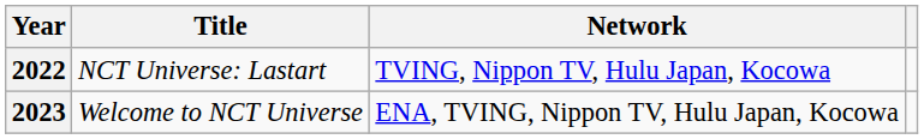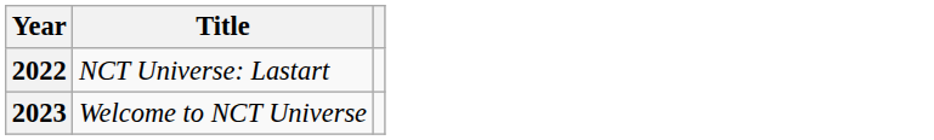 <table class="wikitable plainrowheaders">
 <tr>
 <th scope="col">Year</th>
 <th scope="col">Title</th>
-<th scope="col">Network</th>
 <th scope="col" class="unsortable"></th>
 </tr>
 <tr>
 <th scope="row">2022</th>
 <td><em>NCT Universe: Lastart</em></td>
-<td><a href='#'>TVING</a>, <a href='#'>Nippon TV</a>, <a href='#'>Hulu Japan</a>, <a href='#'>Kocowa</a></td>
 <td style="text-align:center"></td>
 </tr>
 <tr>
 <th scope="row">2023</th>
 <td><em>Welcome to NCT Universe</em></td>
-<td><a href='#'>ENA</a>, TVING, Nippon TV, Hulu Japan, Kocowa</td>
 <td style="text-align:center"></td>
 </tr>
 </table>
